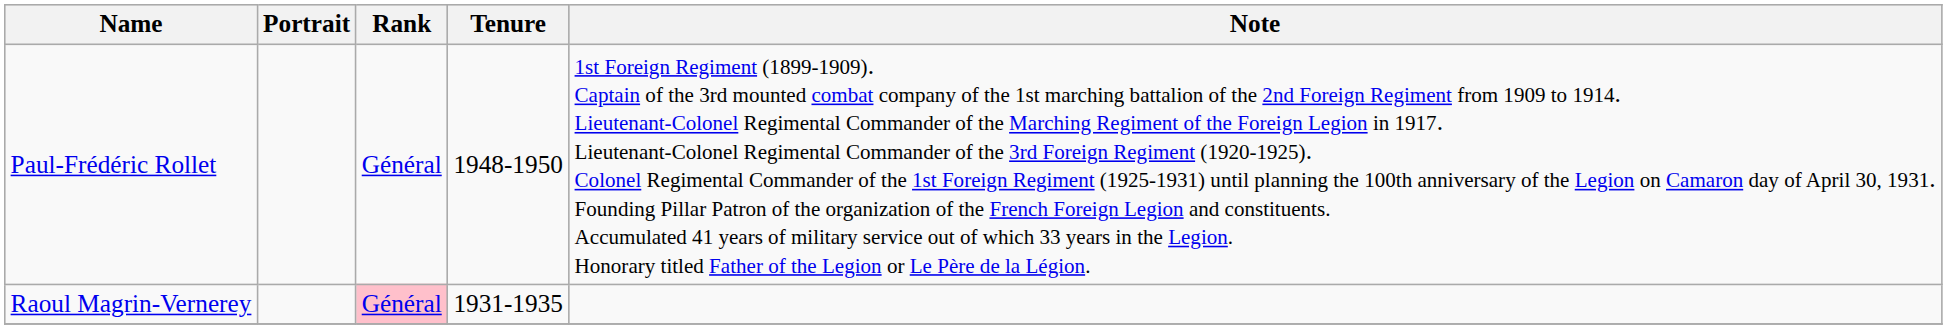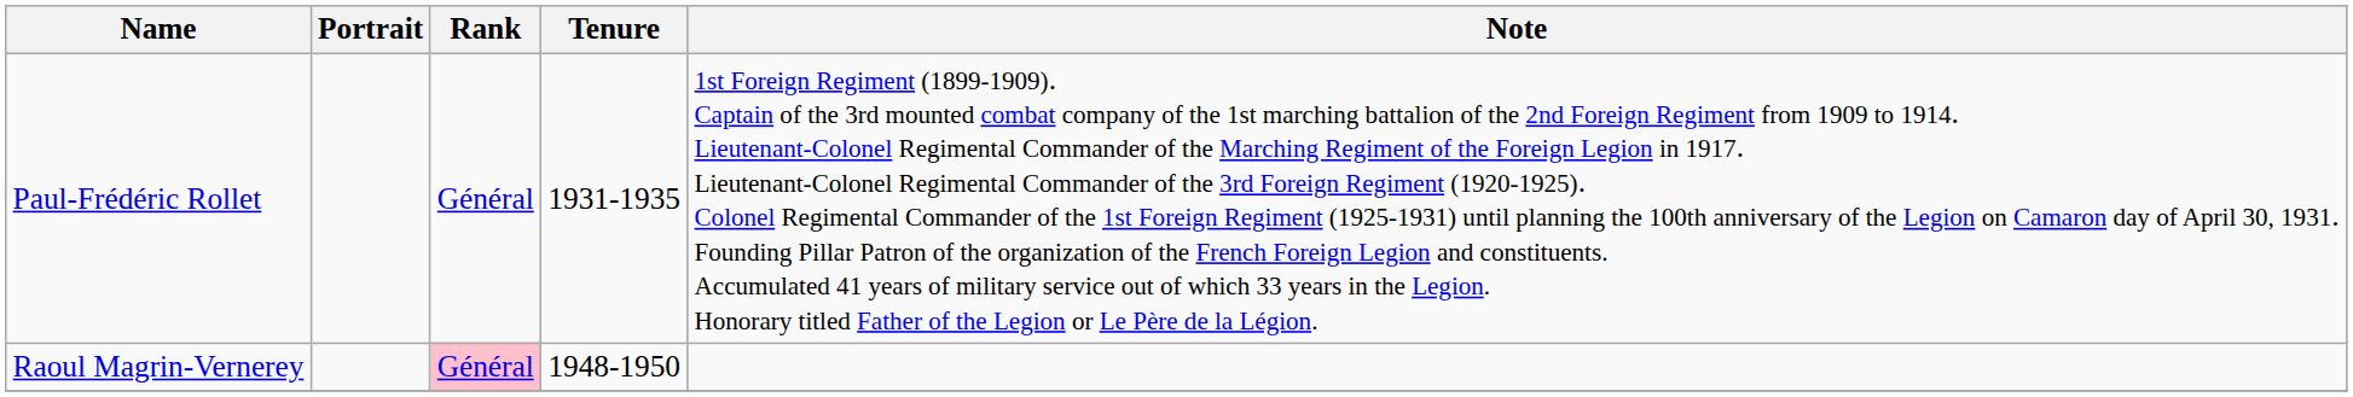 <table class="wikitable">
 <tr>
 <th>Name</th>
 <th>Portrait</th>
 <th>Rank</th>
 <th>Tenure</th>
 <th>Note</th>
 </tr>
 <tr>
 <td><a href='#'>Paul-Frédéric Rollet</a></td>
 <td></td>
 <td><a href='#'>Général</a></td>
-<td>1948-1950</td>
+<td>1931-1935</td>
 <td><small><a href='#'>1st Foreign Regiment</a> (1899-1909)</small>.<br><small><a href='#'>Captain</a> of the 3rd mounted <a href='#'>combat</a> company of the 1st marching battalion of the <a href='#'>2nd Foreign Regiment</a> from 1909 to 1914</small>.<br><small><a href='#'>Lieutenant-Colonel</a>  Regimental Commander of the <a href='#'>Marching Regiment of the Foreign Legion</a> in 1917</small>.<br><small> Lieutenant-Colonel Regimental Commander of the <a href='#'>3rd Foreign Regiment</a> (1920-1925)</small>.<br><small> <a href='#'>Colonel</a> Regimental Commander of the <a href='#'>1st Foreign Regiment</a> (1925-1931) until planning the 100th anniversary of the <a href='#'>Legion</a> on <a href='#'>Camaron</a> day of April 30, 1931</small>.<br><small> Founding Pillar Patron of the organization of the <a href='#'>French Foreign Legion</a> and constituents.</small><br><small> Accumulated 41 years of military service out of which 33 years in the <a href='#'>Legion</a>.</small><br><small> Honorary titled <a href='#'>Father of the Legion</a> or <a href='#'>Le Père de la Légion</a>.</small></td>
 </tr>
 <tr>
 <td><a href='#'>Raoul Magrin-Vernerey</a></td>
 <td></td>
 <td style="background: pink;"><a href='#'>Général</a></td>
-<td>1931-1935</td>
+<td>1948-1950</td>
 <td></td>
 </tr>
 <tr>
 </tr>
 </table>
